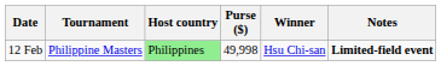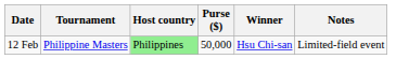 <table class="wikitable" style="font-size:95%">
 <tr>
 <th>Date</th>
 <th>Tournament</th>
 <th>Host country</th>
 <th>Purse<br>($)</th>
 <th>Winner</th>
 <th>Notes</th>
 </tr>
 <tr>
 <td>12 Feb</td>
 <td><a href='#'>Philippine Masters</a></td>
 <td style="background: lightgreen;">Philippines</td>
-<td align=right>49,998</td>
+<td align=right>50,000</td>
 <td> <a href='#'>Hsu Chi-san</a></td>
-<td><strong>Limited-field event</strong></td>
+<td>Limited-field event</td>
 </tr>
 </table>
